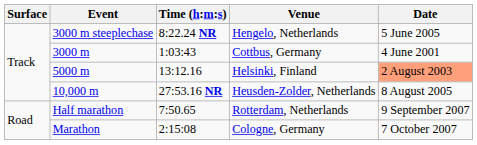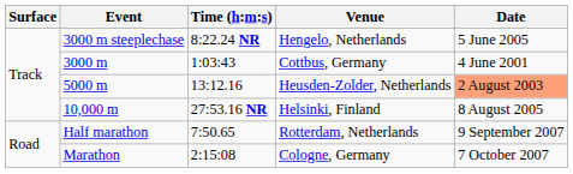 <table class="wikitable">
 <tr>
 <th>Surface</th>
 <th>Event</th>
 <th>Time (<a href='#'>h</a>:<a href='#'>m</a>:<a href='#'>s</a>)</th>
 <th>Venue</th>
 <th>Date</th>
 </tr>
 <tr>
 <td rowspan=4>Track</td>
 <td><a href='#'>3000 m steeplechase</a></td>
 <td>8:22.24 <strong><a href='#'>NR</a></strong></td>
 <td><a href='#'>Hengelo</a>, Netherlands</td>
 <td>5 June 2005</td>
 </tr>
 <tr>
 <td><a href='#'>3000 m</a></td>
 <td>1:03:43</td>
 <td><a href='#'>Cottbus</a>, Germany</td>
 <td>4 June 2001</td>
 </tr>
 <tr>
 <td><a href='#'>5000 m</a></td>
 <td>13:12.16</td>
-<td><a href='#'>Helsinki</a>, Finland</td>
+<td><a href='#'>Heusden-Zolder</a>, Netherlands</td>
 <td style="background: lightsalmon;">2 August 2003</td>
 </tr>
 <tr>
 <td><a href='#'>10,000 m</a></td>
 <td>27:53.16 <strong><a href='#'>NR</a></strong></td>
-<td><a href='#'>Heusden-Zolder</a>, Netherlands</td>
+<td><a href='#'>Helsinki</a>, Finland</td>
 <td>8 August 2005</td>
 </tr>
 <tr>
 <td rowspan=2>Road</td>
 <td><a href='#'>Half marathon</a></td>
 <td>7:50.65</td>
 <td><a href='#'>Rotterdam</a>, Netherlands</td>
 <td>9 September 2007</td>
 </tr>
 <tr>
 <td><a href='#'>Marathon</a></td>
 <td>2:15:08</td>
 <td><a href='#'>Cologne</a>, Germany</td>
 <td>7 October 2007</td>
 </tr>
 </table>
